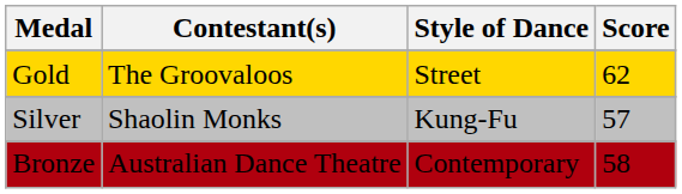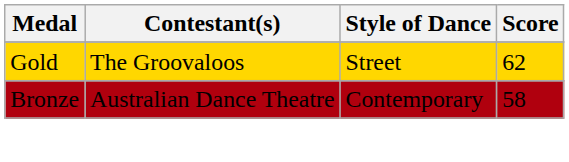 <table class="wikitable sortable" border"1">
 <tr>
 <th>Medal</th>
 <th>Contestant(s)</th>
 <th>Style of Dance</th>
 <th>Score</th>
 </tr>
 <tr>
 </tr>
 <tr bgcolor="gold">
 <td>Gold</td>
 <td> The Groovaloos</td>
 <td>Street</td>
 <td>62</td>
 </tr>
 <tr>
 </tr>
-<tr bgcolor="silver">
-<td>Silver</td>
-<td> Shaolin Monks</td>
-<td>Kung-Fu</td>
-<td>57</td>
-</tr>
 <tr>
 </tr>
 <tr bgcolor="bronze">
 <td>Bronze</td>
 <td> Australian Dance Theatre</td>
 <td>Contemporary</td>
 <td>58</td>
 </tr>
 </table>
